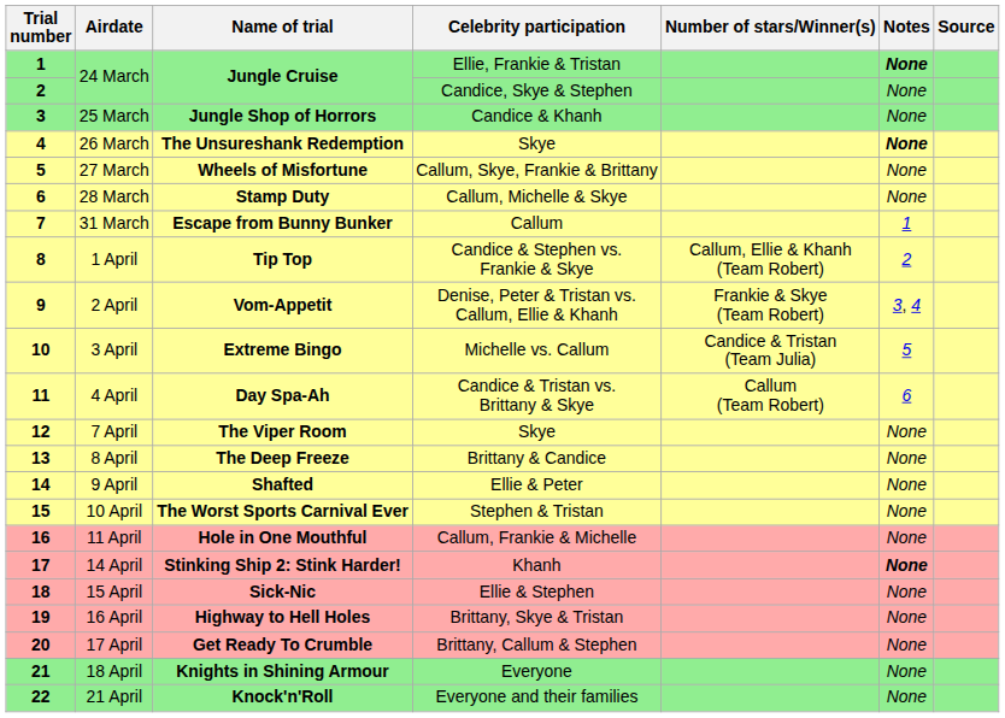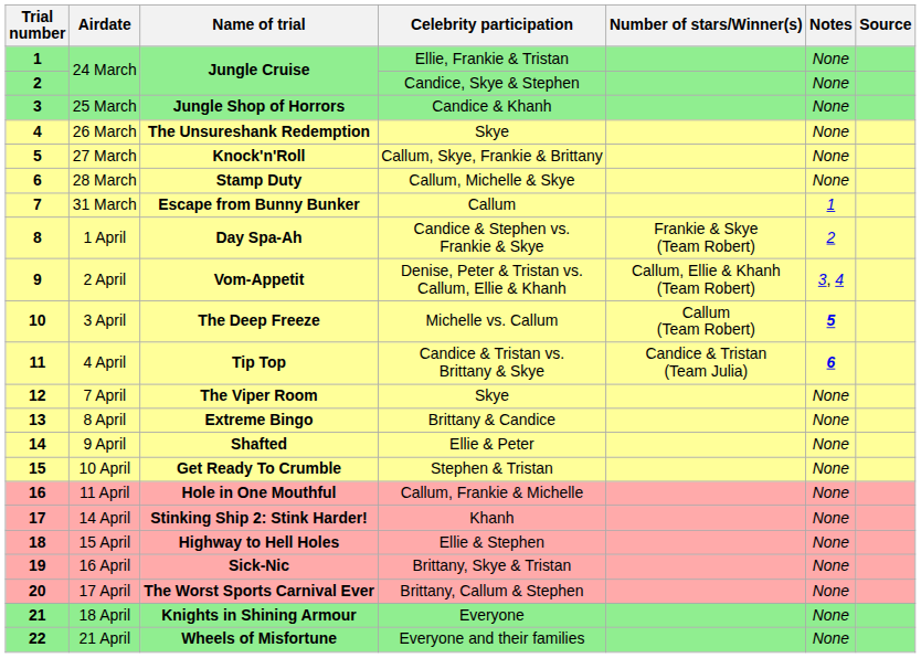 <table class="wikitable" style="margin:auto; text-align:center;">
 <tr>
 <th scope="col">Trial<br>number</th>
 <th scope="col">Airdate</th>
 <th scope="col">Name of trial</th>
 <th scope="col">Celebrity participation</th>
 <th scope="col">Number of stars/Winner(s)</th>
 <th scope="col">Notes</th>
 <th scope="col">Source</th>
 </tr>
 <tr style="background:lightgreen">
 <td><strong>1</strong></td>
 <td rowspan="2">24 March</td>
 <td rowspan="2"><strong>Jungle Cruise</strong></td>
 <td>Ellie, Frankie & Tristan</td>
 <td></td>
-<td><strong><em>None</em></strong></td>
+<td><em>None</em></td>
 <td></td>
 </tr>
 <tr style="background:lightgreen">
 <td><strong>2</strong></td>
 <td>Candice, Skye & Stephen</td>
 <td></td>
 <td><em>None</em></td>
 <td></td>
 </tr>
 <tr style="background:lightgreen">
 <td><strong>3</strong></td>
 <td>25 March</td>
 <td><strong>Jungle Shop of Horrors</strong></td>
 <td>Candice & Khanh</td>
 <td></td>
 <td><em>None</em></td>
 <td></td>
 </tr>
 <tr style="background:#FFFF99">
 <td><strong>4</strong></td>
 <td>26 March</td>
 <td><strong>The Unsureshank Redemption</strong></td>
 <td>Skye</td>
 <td></td>
-<td><strong><em>None</em></strong></td>
+<td><em>None</em></td>
 <td></td>
 </tr>
 <tr style="background:#FFFF99">
 <td><strong>5</strong></td>
 <td>27 March</td>
-<td><strong>Wheels of Misfortune</strong></td>
+<td><strong>Knock'n'Roll</strong></td>
 <td>Callum, Skye, Frankie & Brittany</td>
 <td></td>
 <td><em>None</em></td>
 <td></td>
 </tr>
 <tr style="background:#FFFF99">
 <td><strong>6</strong></td>
 <td>28 March</td>
 <td><strong>Stamp Duty</strong></td>
 <td>Callum, Michelle & Skye</td>
 <td></td>
 <td><em>None</em></td>
 <td></td>
 </tr>
 <tr style="background:#FFFF99">
 <td><strong>7</strong></td>
 <td>31 March</td>
 <td><strong>Escape from Bunny Bunker</strong></td>
 <td>Callum</td>
 <td></td>
 <td><em><a href='#'>1</a></em></td>
 <td></td>
 </tr>
 <tr style="background:#FFFF99">
 <td><strong>8</strong></td>
 <td>1 April</td>
-<td><strong>Tip Top</strong></td>
+<td><strong>Day Spa-Ah</strong></td>
 <td>Candice & Stephen vs.<br>Frankie & Skye</td>
-<td>Callum, Ellie & Khanh<br>(Team Robert)</td>
+<td>Frankie & Skye<br>(Team Robert)</td>
 <td><em><a href='#'>2</a></em></td>
 <td></td>
 </tr>
 <tr style="background:#FFFF99">
 <td><strong>9</strong></td>
 <td>2 April</td>
 <td><strong>Vom-Appetit</strong></td>
 <td>Denise, Peter & Tristan vs.<br>Callum, Ellie & Khanh</td>
-<td>Frankie & Skye<br>(Team Robert)</td>
+<td>Callum, Ellie & Khanh<br>(Team Robert)</td>
 <td><em><a href='#'>3</a></em>, <em><a href='#'>4</a></em></td>
 <td></td>
 </tr>
 <tr style="background:#FFFF99">
 <td><strong>10</strong></td>
 <td>3 April</td>
-<td><strong>Extreme Bingo</strong></td>
+<td><strong>The Deep Freeze</strong></td>
 <td>Michelle vs. Callum</td>
-<td>Candice & Tristan<br>(Team Julia)</td>
-<td><em><a href='#'>5</a></em></td>
+<td>Callum<br>(Team Robert)</td>
+<td><strong><em><a href='#'>5</a></em></strong></td>
 <td></td>
 </tr>
 <tr style="background:#FFFF99">
 <td><strong>11</strong></td>
 <td>4 April</td>
-<td><strong>Day Spa-Ah</strong></td>
+<td><strong>Tip Top</strong></td>
 <td>Candice & Tristan vs.<br>Brittany & Skye</td>
-<td>Callum<br>(Team Robert)</td>
-<td><em><a href='#'>6</a></em></td>
+<td>Candice & Tristan<br>(Team Julia)</td>
+<td><strong><em><a href='#'>6</a></em></strong></td>
 <td></td>
 </tr>
 <tr style="background:#FFFF99">
 <td><strong>12</strong></td>
 <td>7 April</td>
 <td><strong>The Viper Room</strong></td>
 <td>Skye</td>
 <td></td>
 <td><em>None</em></td>
 <td></td>
 </tr>
 <tr style="background:#FFFF99">
 <td><strong>13</strong></td>
 <td>8 April</td>
-<td><strong>The Deep Freeze</strong></td>
+<td><strong>Extreme Bingo</strong></td>
 <td>Brittany & Candice</td>
 <td></td>
 <td><em>None</em></td>
 <td></td>
 </tr>
 <tr style="background:#FFFF99">
 <td><strong>14</strong></td>
 <td>9 April</td>
 <td><strong>Shafted</strong></td>
 <td>Ellie & Peter</td>
 <td></td>
 <td><em>None</em></td>
 <td></td>
 </tr>
 <tr style="background:#FFFF99">
 <td><strong>15</strong></td>
 <td>10 April</td>
-<td><strong>The Worst Sports Carnival Ever</strong></td>
+<td><strong>Get Ready To Crumble</strong></td>
 <td>Stephen & Tristan</td>
 <td></td>
 <td><em>None</em></td>
 <td></td>
 </tr>
 <tr style="background:#FFAAAA">
 <td><strong>16</strong></td>
 <td>11 April</td>
 <td><strong>Hole in One Mouthful</strong></td>
 <td>Callum, Frankie & Michelle</td>
 <td></td>
 <td><em>None</em></td>
 <td></td>
 </tr>
 <tr style="background:#FFAAAA">
 <td><strong>17</strong></td>
 <td>14 April</td>
 <td><strong>Stinking Ship 2: Stink Harder!</strong></td>
 <td>Khanh</td>
 <td></td>
-<td><strong><em>None</em></strong></td>
+<td><em>None</em></td>
 <td></td>
 </tr>
 <tr style="background:#FFAAAA">
 <td><strong>18</strong></td>
 <td>15 April</td>
-<td><strong>Sick-Nic</strong></td>
+<td><strong>Highway to Hell Holes</strong></td>
 <td>Ellie & Stephen</td>
 <td></td>
 <td><em>None</em></td>
 <td></td>
 </tr>
 <tr style="background:#FFAAAA">
 <td><strong>19</strong></td>
 <td>16 April</td>
-<td><strong>Highway to Hell Holes</strong></td>
+<td><strong>Sick-Nic</strong></td>
 <td>Brittany, Skye & Tristan</td>
 <td></td>
 <td><em>None</em></td>
 <td></td>
 </tr>
 <tr style="background:#FFAAAA">
 <td><strong>20</strong></td>
 <td>17 April</td>
-<td><strong>Get Ready To Crumble</strong></td>
+<td><strong>The Worst Sports Carnival Ever</strong></td>
 <td>Brittany, Callum & Stephen</td>
 <td></td>
 <td><em>None</em></td>
 <td></td>
 </tr>
 <tr style="background:lightgreen">
 <td><strong>21</strong></td>
 <td>18 April</td>
 <td><strong>Knights in Shining Armour</strong></td>
 <td>Everyone</td>
 <td></td>
 <td><em>None</em></td>
 <td></td>
 </tr>
 <tr style="background:lightgreen">
 <td><strong>22</strong></td>
 <td>21 April</td>
-<td><strong>Knock'n'Roll</strong></td>
+<td><strong>Wheels of Misfortune</strong></td>
 <td>Everyone and their families</td>
 <td></td>
 <td><em>None</em></td>
 <td></td>
 </tr>
 </table>
